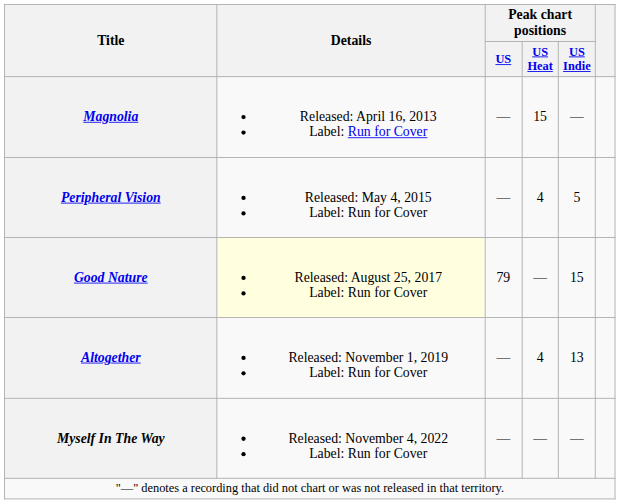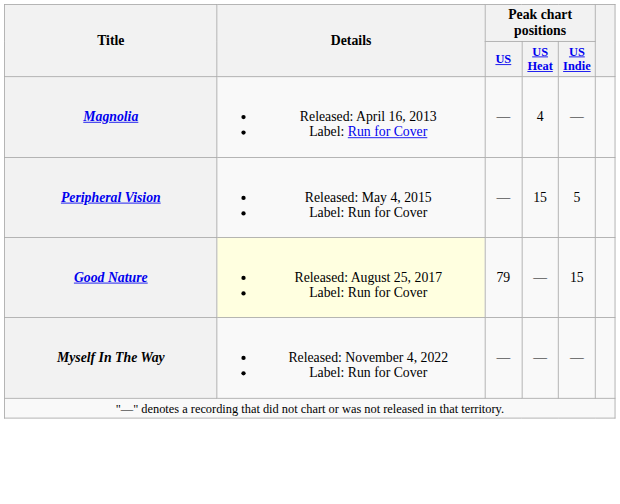 <table class="wikitable plainrowheaders" style="text-align:center;">
 <tr>
 <th scope="col" rowspan="2" style="width:15em;">Title</th>
 <th scope="col" rowspan="2" style="width:19em;">Details</th>
 <th scope="col" colspan="3">Peak chart positions</th>
 <th scope="col" rowspan="2" style="width:1em;"></th>
 </tr>
 <tr>
 <th scope="col" style="width:2.5em;font-size:90%;"><a href='#'>US</a><br></th>
 <th scope="col" style="width:2.5em;font-size:90%;"><a href='#'>US<br>Heat</a><br></th>
 <th scope="col" style="width:2.5em;font-size:90%;"><a href='#'>US<br>Indie</a><br></th>
 </tr>
 <tr>
 <th scope="row"><em><a href='#'>Magnolia</a></em></th>
 <td><br><ul><li>Released: April 16, 2013</li><li>Label: <a href='#'>Run for Cover</a></li></ul></td>
 <td>—</td>
-<td>15</td>
+<td>4</td>
 <td>—</td>
 <td></td>
 </tr>
 <tr>
 <th scope="row"><em><a href='#'>Peripheral Vision</a></em></th>
 <td><br><ul><li>Released: May 4, 2015</li><li>Label: Run for Cover</li></ul></td>
 <td>—</td>
-<td>4</td>
+<td>15</td>
 <td>5</td>
 <td></td>
 </tr>
 <tr>
 <th scope="row"><em><a href='#'>Good Nature</a></em></th>
 <td style="background: lightyellow;"><br><ul><li>Released: August 25, 2017</li><li>Label: Run for Cover</li></ul></td>
 <td>79</td>
 <td>—</td>
 <td>15</td>
-<td></td>
-</tr>
-<tr>
-<th scope="row"><em><a href='#'>Altogether</a></em></th>
-<td><br><ul><li>Released: November 1, 2019</li><li>Label: Run for Cover</li></ul></td>
-<td>—</td>
-<td>4</td>
-<td>13</td>
 <td></td>
 </tr>
 <tr>
 <th scope="row"><em>Myself In The Way</em></th>
 <td><br><ul><li>Released: November 4, 2022</li><li>Label: Run for Cover</li></ul></td>
 <td>—</td>
 <td>—</td>
 <td>—</td>
 <td></td>
 </tr>
 <tr>
 <td colspan="6" style="font-size:90%">"—" denotes a recording that did not chart or was not released in that territory.</td>
 </tr>
 </table>
